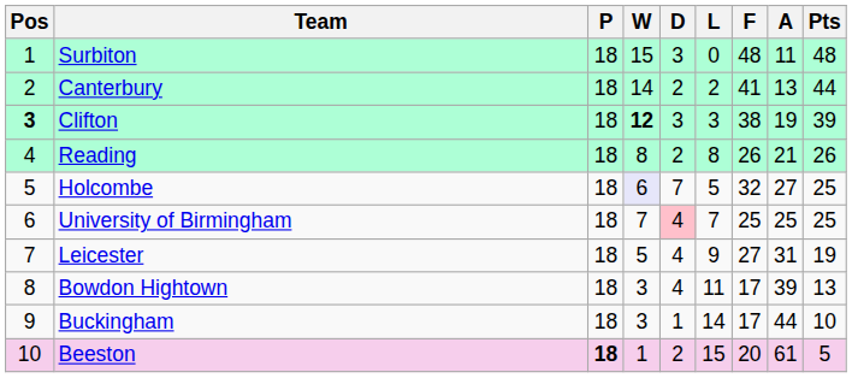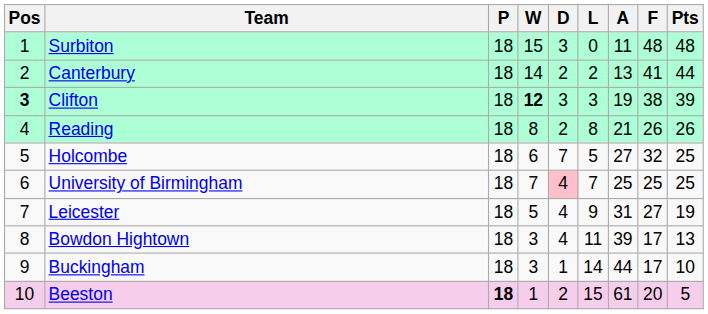 <table class="wikitable" style="font-size: 100%">
 <tr>
 <th width=20>Pos</th>
 <th width=400>Team</th>
 <th width=20>P</th>
 <th width=20>W</th>
 <th width=20>D</th>
 <th width=20>L</th>
+<th width=20>A</th>
 <th width=20>F</th>
-<th width=20>A</th>
 <th width=20>Pts</th>
 </tr>
 <tr align=center style="background: #ADFFD6;">
 <td>1</td>
 <td align="left"><a href='#'>Surbiton</a></td>
 <td>18</td>
 <td>15</td>
 <td>3</td>
 <td>0</td>
+<td>11</td>
 <td>48</td>
-<td>11</td>
 <td>48</td>
 </tr>
 <tr align=center style="background: #ADFFD6;">
 <td>2</td>
 <td align="left"><a href='#'>Canterbury</a></td>
 <td>18</td>
 <td>14</td>
 <td>2</td>
 <td>2</td>
+<td>13</td>
 <td>41</td>
-<td>13</td>
 <td>44</td>
 </tr>
 <tr align=center style="background: #ADFFD6;">
 <td><strong>3</strong></td>
 <td align="left"><a href='#'>Clifton</a></td>
 <td>18</td>
 <td><strong>12</strong></td>
 <td>3</td>
 <td>3</td>
+<td>19</td>
 <td>38</td>
-<td>19</td>
 <td>39</td>
 </tr>
 <tr align=center style="background: #ADFFD6;">
 <td>4</td>
 <td align="left"><a href='#'>Reading</a></td>
 <td>18</td>
 <td>8</td>
 <td>2</td>
 <td>8</td>
+<td>21</td>
 <td>26</td>
-<td>21</td>
 <td>26</td>
 </tr>
 <tr align=center>
 <td>5</td>
 <td align="left"><a href='#'>Holcombe</a></td>
 <td>18</td>
-<td style="background: lavender;">6</td>
+<td>6</td>
 <td>7</td>
 <td>5</td>
+<td>27</td>
 <td>32</td>
-<td>27</td>
 <td>25</td>
 </tr>
 <tr align=center>
 <td>6</td>
 <td align="left"><a href='#'>University of Birmingham</a></td>
 <td>18</td>
 <td>7</td>
 <td style="background: pink;">4</td>
 <td>7</td>
 <td>25</td>
 <td>25</td>
 <td>25</td>
 </tr>
 <tr align=center>
 <td>7</td>
 <td align="left"><a href='#'>Leicester</a></td>
 <td>18</td>
 <td>5</td>
 <td>4</td>
 <td>9</td>
+<td>31</td>
 <td>27</td>
-<td>31</td>
 <td>19</td>
 </tr>
 <tr align=center>
 <td>8</td>
 <td align="left"><a href='#'>Bowdon Hightown</a></td>
 <td>18</td>
 <td>3</td>
 <td>4</td>
 <td>11</td>
+<td>39</td>
 <td>17</td>
-<td>39</td>
 <td>13</td>
 </tr>
 <tr align=center>
 <td>9</td>
 <td align="left"><a href='#'>Buckingham</a></td>
 <td>18</td>
 <td>3</td>
 <td>1</td>
 <td>14</td>
+<td>44</td>
 <td>17</td>
-<td>44</td>
 <td>10</td>
 </tr>
 <tr align=center style="background: #F6CEEC;">
 <td>10</td>
 <td align="left"><a href='#'>Beeston</a></td>
 <td><strong>18</strong></td>
 <td>1</td>
 <td>2</td>
 <td>15</td>
+<td>61</td>
 <td>20</td>
-<td>61</td>
 <td>5</td>
 </tr>
 </table>
